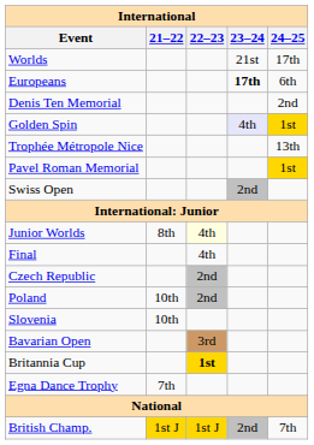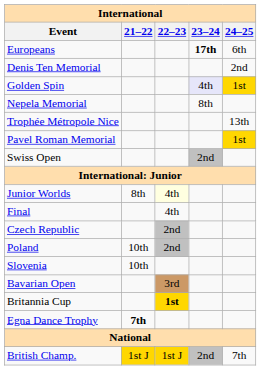 <table class="wikitable" style="text-align:center">
 <tr>
 <th colspan="5" style="background-color: #ffdead; " align="center">International </th>
 </tr>
 <tr>
 <th>Event</th>
 <th><a href='#'>21–22</a></th>
 <th><a href='#'>22–23</a></th>
 <th><a href='#'>23–24</a></th>
 <th><a href='#'>24–25</a></th>
-</tr>
-<tr>
-<td align=left><a href='#'>Worlds</a></td>
-<td></td>
-<td></td>
-<td>21st</td>
-<td>17th</td>
 </tr>
 <tr>
 <td align=left><a href='#'>Europeans</a></td>
 <td></td>
 <td></td>
 <td><strong>17th</strong></td>
 <td>6th</td>
 </tr>
 <tr>
 <td align=left> <a href='#'>Denis Ten Memorial</a></td>
 <td></td>
 <td></td>
 <td></td>
 <td>2nd</td>
 </tr>
 <tr>
 <td align=left> <a href='#'>Golden Spin</a></td>
 <td></td>
 <td></td>
 <td style="background: lavender;">4th</td>
 <td bgcolor=gold>1st</td>
+</tr>
+<tr>
+<td align=left> <a href='#'>Nepela Memorial</a></td>
+<td></td>
+<td></td>
+<td>8th</td>
+<td></td>
 </tr>
 <tr>
 <td align=left> <a href='#'>Trophée Métropole Nice</a></td>
 <td></td>
 <td></td>
 <td></td>
 <td>13th</td>
 </tr>
 <tr>
 <td align="left"><a href='#'>Pavel Roman Memorial</a></td>
 <td></td>
 <td></td>
 <td></td>
 <td bgcolor=gold>1st</td>
 </tr>
 <tr>
 <td align="left">Swiss Open</td>
 <td></td>
 <td></td>
 <td bgcolor="silver">2nd</td>
 <td></td>
 </tr>
 <tr>
 <th colspan="5" style="background-color: #ffdead; " align="center">International: Junior </th>
 </tr>
 <tr>
 <td align="left"><a href='#'>Junior Worlds</a></td>
 <td>8th</td>
 <td style="background: lightyellow;">4th</td>
 <td></td>
 <td></td>
 </tr>
 <tr>
 <td align="left"> <a href='#'>Final</a></td>
 <td></td>
 <td>4th</td>
 <td></td>
 <td></td>
 </tr>
 <tr>
 <td align="left"> <a href='#'>Czech Republic</a></td>
 <td></td>
 <td bgcolor="silver">2nd</td>
 <td></td>
 <td></td>
 </tr>
 <tr>
 <td align="left"> <a href='#'>Poland</a></td>
 <td>10th</td>
 <td bgcolor="silver">2nd</td>
 <td></td>
 <td></td>
 </tr>
 <tr>
 <td align="left"> <a href='#'>Slovenia</a></td>
 <td>10th</td>
 <td></td>
 <td></td>
 <td></td>
 </tr>
 <tr>
 <td align="left"><a href='#'>Bavarian Open</a></td>
 <td></td>
 <td bgcolor="cc9966">3rd</td>
 <td></td>
 <td></td>
 </tr>
 <tr>
 <td align="left">Britannia Cup</td>
 <td></td>
 <td bgcolor="gold"><strong>1st</strong></td>
 <td></td>
 <td></td>
 </tr>
 <tr>
 <td align="left"><a href='#'>Egna Dance Trophy</a></td>
-<td>7th</td>
+<td><strong>7th</strong></td>
 <td></td>
 <td></td>
 <td></td>
 </tr>
 <tr>
 <th colspan="5" style="background-color: #ffdead; " align="center">National</th>
 </tr>
 <tr>
 <td align="left"><a href='#'>British Champ.</a></td>
 <td bgcolor="gold">1st J</td>
 <td bgcolor="gold">1st J</td>
 <td bgcolor="silver">2nd</td>
 <td>7th</td>
 </tr>
 </table>
